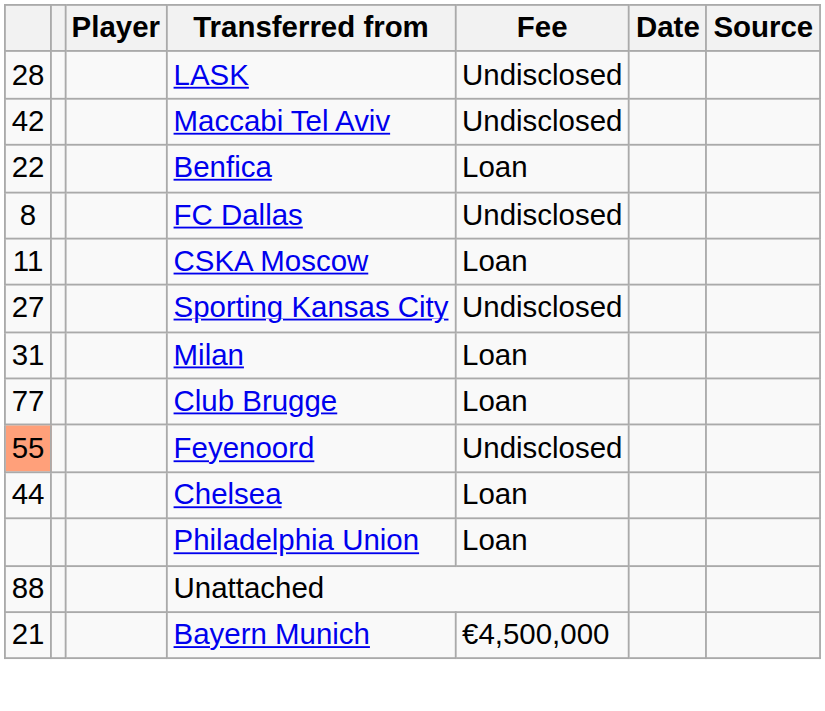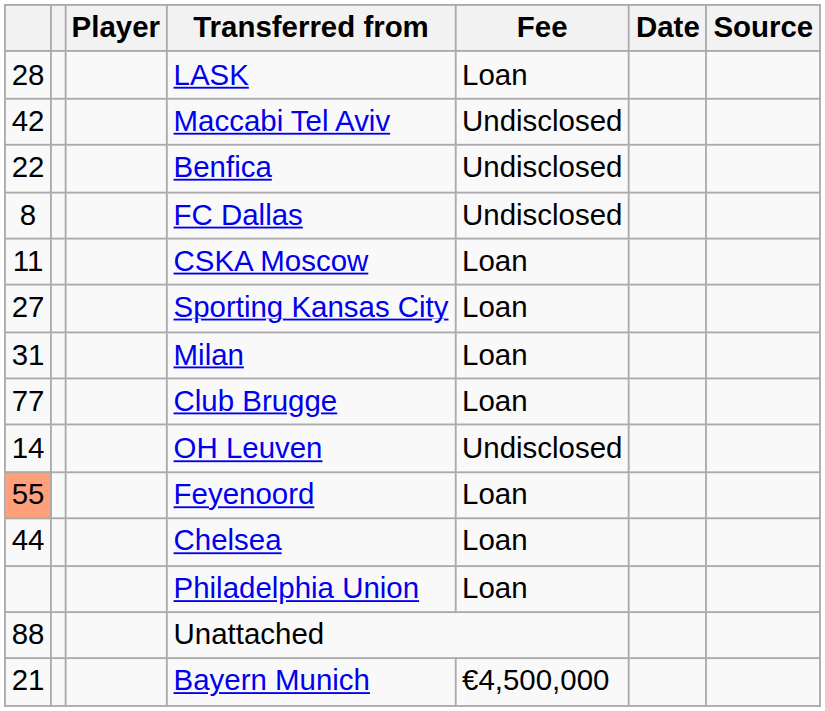 <table class="wikitable plainrowheaders sortable">
 <tr>
 <th></th>
 <th></th>
 <th scope=col>Player</th>
 <th>Transferred from</th>
 <th !scope=col; style="width: 65px;">Fee</th>
 <th scope=col>Date</th>
 <th scope=col>Source</th>
 </tr>
 <tr>
 <td align=center>28</td>
 <td align=center></td>
 <td></td>
 <td> <a href='#'>LASK</a></td>
-<td>Undisclosed</td>
+<td>Loan</td>
 <td></td>
 <td></td>
 </tr>
 <tr>
 <td align=center>42</td>
 <td align=center></td>
 <td></td>
 <td> <a href='#'>Maccabi Tel Aviv</a></td>
 <td>Undisclosed</td>
 <td></td>
 <td></td>
 </tr>
 <tr>
 <td align=center>22</td>
 <td align=center></td>
 <td></td>
 <td> <a href='#'>Benfica</a></td>
-<td>Loan</td>
+<td>Undisclosed</td>
 <td></td>
 <td></td>
 </tr>
 <tr>
 <td align=center>8</td>
 <td align=center></td>
 <td></td>
 <td> <a href='#'>FC Dallas</a></td>
 <td>Undisclosed</td>
 <td></td>
 <td></td>
 </tr>
 <tr>
 <td align=center>11</td>
 <td align=center></td>
 <td></td>
 <td> <a href='#'>CSKA Moscow</a></td>
 <td>Loan</td>
 <td></td>
 <td></td>
 </tr>
 <tr>
 <td align=center>27</td>
 <td align=center></td>
 <td></td>
 <td> <a href='#'>Sporting Kansas City</a></td>
-<td>Undisclosed</td>
+<td>Loan</td>
 <td></td>
 <td></td>
 </tr>
 <tr>
 <td align=center>31</td>
 <td align=center></td>
 <td></td>
 <td> <a href='#'>Milan</a></td>
 <td>Loan</td>
 <td></td>
 <td></td>
 </tr>
 <tr>
 <td align=center>77</td>
 <td align=center></td>
 <td></td>
 <td> <a href='#'>Club Brugge</a></td>
 <td>Loan</td>
 <td></td>
 <td></td>
 </tr>
 <tr>
+<td align=center>14</td>
+<td align=center></td>
+<td></td>
+<td> <a href='#'>OH Leuven</a></td>
+<td>Undisclosed</td>
+<td></td>
+<td></td>
+</tr>
+<tr>
 <td align=center style="background: lightsalmon;">55</td>
 <td align=center></td>
 <td></td>
 <td> <a href='#'>Feyenoord</a></td>
-<td>Undisclosed</td>
+<td>Loan</td>
 <td></td>
 <td></td>
 </tr>
 <tr>
 <td align=center>44</td>
 <td align=center></td>
 <td></td>
 <td> <a href='#'>Chelsea</a></td>
 <td>Loan</td>
 <td></td>
 <td></td>
 </tr>
 <tr>
 <td align=center></td>
 <td align=center></td>
 <td></td>
 <td> <a href='#'>Philadelphia Union</a></td>
 <td>Loan</td>
 <td></td>
 <td></td>
 </tr>
 <tr>
 <td align=center>88</td>
 <td align=center></td>
 <td></td>
 <td colspan="2">Unattached</td>
 <td></td>
 <td></td>
 </tr>
 <tr>
 <td align=center>21</td>
 <td align=center></td>
 <td></td>
 <td> <a href='#'>Bayern Munich</a></td>
 <td>€4,500,000</td>
 <td></td>
 <td></td>
 </tr>
 </table>
